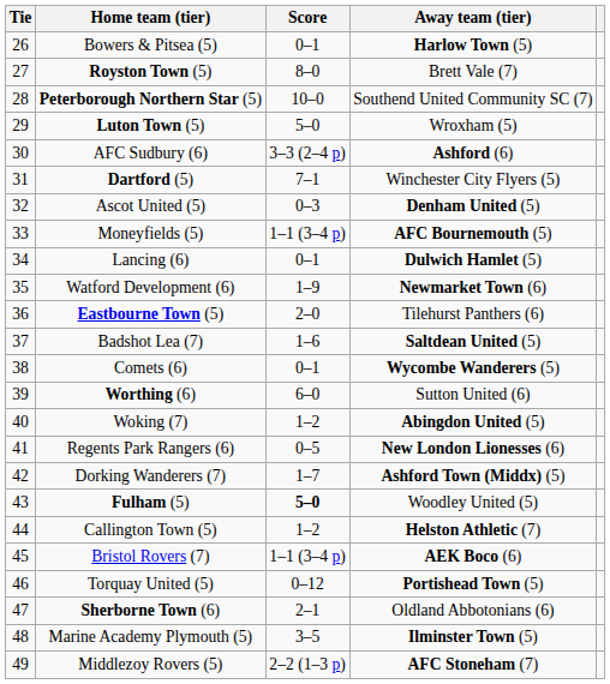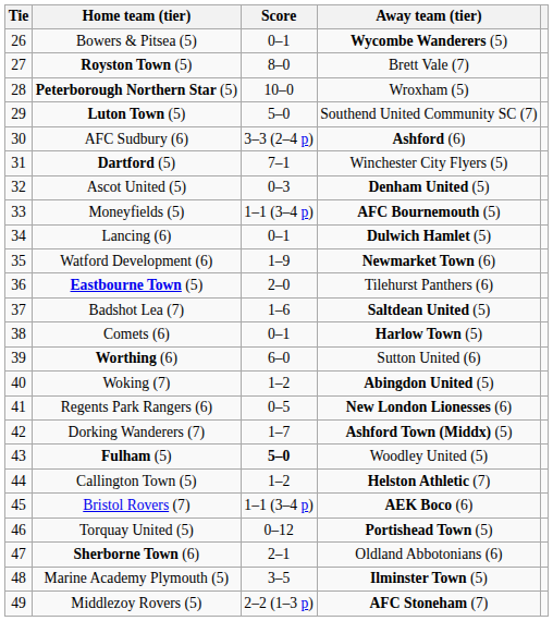 <table class="wikitable" style="text-align:center; font-size:85%">
 <tr>
 <th>Tie</th>
 <th>Home team (tier)</th>
 <th>Score</th>
 <th>Away team (tier)</th>
 <th></th>
 </tr>
 <tr>
 <td>26</td>
 <td>Bowers & Pitsea (5)</td>
 <td>0–1</td>
-<td><strong>Harlow Town</strong> (5)</td>
+<td><strong>Wycombe Wanderers</strong> (5)</td>
 <td></td>
 </tr>
 <tr>
 <td>27</td>
 <td><strong>Royston Town</strong> (5)</td>
 <td>8–0</td>
 <td>Brett Vale (7)</td>
 <td></td>
 </tr>
 <tr>
 <td>28</td>
 <td><strong>Peterborough Northern Star</strong> (5)</td>
 <td>10–0</td>
-<td>Southend United Community SC (7)</td>
+<td>Wroxham (5)</td>
 <td></td>
 </tr>
 <tr>
 <td>29</td>
 <td><strong>Luton Town</strong> (5)</td>
 <td>5–0</td>
-<td>Wroxham (5)</td>
+<td>Southend United Community SC (7)</td>
 <td></td>
 </tr>
 <tr>
 <td>30</td>
 <td>AFC Sudbury (6)</td>
 <td>3–3 (2–4 <a href='#'>p</a>)</td>
 <td><strong>Ashford</strong> (6)</td>
 <td></td>
 </tr>
 <tr>
 <td>31</td>
 <td><strong>Dartford</strong> (5)</td>
 <td>7–1</td>
 <td>Winchester City Flyers (5)</td>
 <td></td>
 </tr>
 <tr>
 <td>32</td>
 <td>Ascot United (5)</td>
 <td>0–3</td>
 <td><strong>Denham United</strong> (5)</td>
 <td></td>
 </tr>
 <tr>
 <td>33</td>
 <td>Moneyfields (5)</td>
 <td>1–1 (3–4 <a href='#'>p</a>)</td>
 <td><strong>AFC Bournemouth</strong> (5)</td>
 <td></td>
 </tr>
 <tr>
 <td>34</td>
 <td>Lancing (6)</td>
 <td>0–1</td>
 <td><strong>Dulwich Hamlet</strong> (5)</td>
 <td></td>
 </tr>
 <tr>
 <td>35</td>
 <td>Watford Development (6)</td>
 <td>1–9</td>
 <td><strong>Newmarket Town</strong> (6)</td>
 <td></td>
 </tr>
 <tr>
 <td>36</td>
 <td><strong><a href='#'>Eastbourne Town</a></strong> (5)</td>
 <td>2–0</td>
 <td>Tilehurst Panthers (6)</td>
 <td></td>
 </tr>
 <tr>
 <td>37</td>
 <td>Badshot Lea (7)</td>
 <td>1–6</td>
 <td><strong>Saltdean United</strong> (5)</td>
 <td></td>
 </tr>
 <tr>
 <td>38</td>
 <td>Comets (6)</td>
 <td>0–1</td>
-<td><strong>Wycombe Wanderers</strong> (5)</td>
+<td><strong>Harlow Town</strong> (5)</td>
 <td></td>
 </tr>
 <tr>
 <td>39</td>
 <td><strong>Worthing</strong> (6)</td>
 <td>6–0</td>
 <td>Sutton United (6)</td>
 <td></td>
 </tr>
 <tr>
 <td>40</td>
 <td>Woking (7)</td>
 <td>1–2</td>
 <td><strong>Abingdon United</strong> (5)</td>
 <td></td>
 </tr>
 <tr>
 <td>41</td>
 <td>Regents Park Rangers (6)</td>
 <td>0–5</td>
 <td><strong>New London Lionesses</strong> (6)</td>
 <td></td>
 </tr>
 <tr>
 <td>42</td>
 <td>Dorking Wanderers (7)</td>
 <td>1–7</td>
 <td><strong>Ashford Town (Middx)</strong> (5)</td>
 <td></td>
 </tr>
 <tr>
 <td>43</td>
 <td><strong>Fulham</strong> (5)</td>
 <td><strong>5–0</strong></td>
 <td>Woodley United (5)</td>
 <td></td>
 </tr>
 <tr>
 <td>44</td>
 <td>Callington Town (5)</td>
 <td>1–2</td>
 <td><strong>Helston Athletic</strong> (7)</td>
 <td></td>
 </tr>
 <tr>
 <td>45</td>
 <td><a href='#'>Bristol Rovers</a> (7)</td>
 <td>1–1 (3–4 <a href='#'>p</a>)</td>
 <td><strong>AEK Boco</strong> (6)</td>
 <td></td>
 </tr>
 <tr>
 <td>46</td>
 <td>Torquay United (5)</td>
 <td>0–12</td>
 <td><strong>Portishead Town</strong> (5)</td>
 <td></td>
 </tr>
 <tr>
 <td>47</td>
 <td><strong>Sherborne Town</strong> (6)</td>
 <td>2–1</td>
 <td>Oldland Abbotonians (6)</td>
 <td></td>
 </tr>
 <tr>
 <td>48</td>
 <td>Marine Academy Plymouth (5)</td>
 <td>3–5</td>
 <td><strong>Ilminster Town</strong> (5)</td>
 <td></td>
 </tr>
 <tr>
 <td>49</td>
 <td>Middlezoy Rovers (5)</td>
 <td>2–2 (1–3 <a href='#'>p</a>)</td>
 <td><strong>AFC Stoneham</strong> (7)</td>
 <td></td>
 </tr>
 <tr>
 </tr>
 </table>
